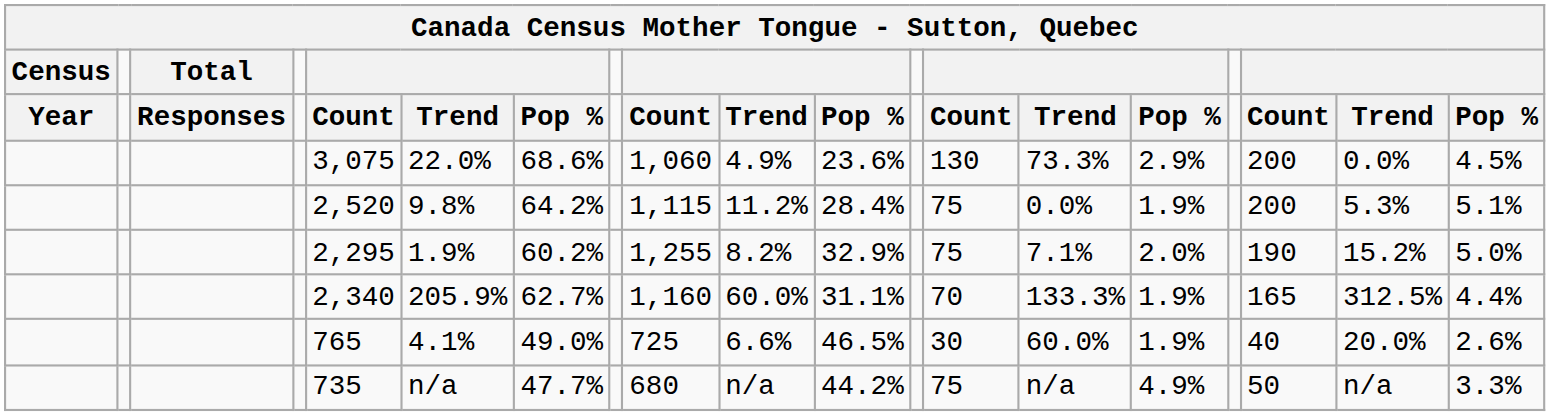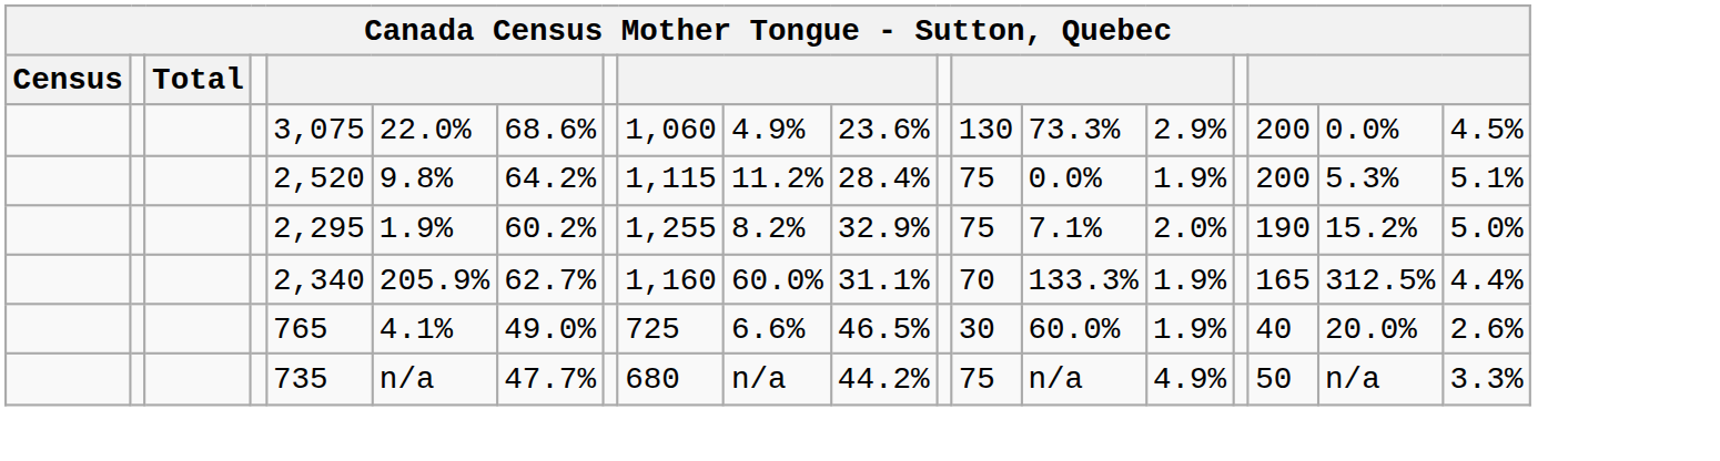 <table class="wikitable">
 <tr>
 <th colspan="19">Canada Census Mother Tongue - Sutton, Quebec</th>
 </tr>
 <tr>
 <th>Census</th>
 <td></td>
 <th>Total</th>
 <td colspan="1"></td>
 <th colspan="3"></th>
 <td colspan="1"></td>
 <th colspan="3"></th>
 <td colspan="1"></td>
 <th colspan="3"></th>
 <td colspan="1"></td>
 <th colspan="3"></th>
-</tr>
-<tr>
-<th>Year</th>
-<td></td>
-<th>Responses</th>
-<td></td>
-<th>Count</th>
-<th>Trend</th>
-<th>Pop %</th>
-<td></td>
-<th>Count</th>
-<th>Trend</th>
-<th>Pop %</th>
-<td></td>
-<th>Count</th>
-<th>Trend</th>
-<th>Pop %</th>
-<td></td>
-<th>Count</th>
-<th>Trend</th>
-<th>Pop %</th>
 </tr>
 <tr>
 <td></td>
 <td></td>
 <td></td>
 <td></td>
 <td>3,075</td>
 <td> 22.0%</td>
 <td>68.6%</td>
 <td></td>
 <td>1,060</td>
 <td> 4.9%</td>
 <td>23.6%</td>
 <td></td>
 <td>130</td>
 <td> 73.3%</td>
 <td>2.9%</td>
 <td></td>
 <td>200</td>
 <td> 0.0%</td>
 <td>4.5%</td>
 </tr>
 <tr>
 <td></td>
 <td></td>
 <td></td>
 <td></td>
 <td>2,520</td>
 <td> 9.8%</td>
 <td>64.2%</td>
 <td></td>
 <td>1,115</td>
 <td> 11.2%</td>
 <td>28.4%</td>
 <td></td>
 <td>75</td>
 <td> 0.0%</td>
 <td>1.9%</td>
 <td></td>
 <td>200</td>
 <td> 5.3%</td>
 <td>5.1%</td>
 </tr>
 <tr>
 <td></td>
 <td></td>
 <td></td>
 <td></td>
 <td>2,295</td>
 <td> 1.9%</td>
 <td>60.2%</td>
 <td></td>
 <td>1,255</td>
 <td> 8.2%</td>
 <td>32.9%</td>
 <td></td>
 <td>75</td>
 <td> 7.1%</td>
 <td>2.0%</td>
 <td></td>
 <td>190</td>
 <td> 15.2%</td>
 <td>5.0%</td>
 </tr>
 <tr>
 <td></td>
 <td></td>
 <td></td>
 <td></td>
 <td>2,340</td>
 <td> 205.9%</td>
 <td>62.7%</td>
 <td></td>
 <td>1,160</td>
 <td> 60.0%</td>
 <td>31.1%</td>
 <td></td>
 <td>70</td>
 <td> 133.3%</td>
 <td>1.9%</td>
 <td></td>
 <td>165</td>
 <td> 312.5%</td>
 <td>4.4%</td>
 </tr>
 <tr>
 <td></td>
 <td></td>
 <td></td>
 <td></td>
 <td>765</td>
 <td> 4.1%</td>
 <td>49.0%</td>
 <td></td>
 <td>725</td>
 <td> 6.6%</td>
 <td>46.5%</td>
 <td></td>
 <td>30</td>
 <td> 60.0%</td>
 <td>1.9%</td>
 <td></td>
 <td>40</td>
 <td> 20.0%</td>
 <td>2.6%</td>
 </tr>
 <tr>
 <td></td>
 <td></td>
 <td></td>
 <td></td>
 <td>735</td>
 <td>n/a</td>
 <td>47.7%</td>
 <td></td>
 <td>680</td>
 <td>n/a</td>
 <td>44.2%</td>
 <td></td>
 <td>75</td>
 <td>n/a</td>
 <td>4.9%</td>
 <td></td>
 <td>50</td>
 <td>n/a</td>
 <td>3.3%</td>
 </tr>
 </table>
